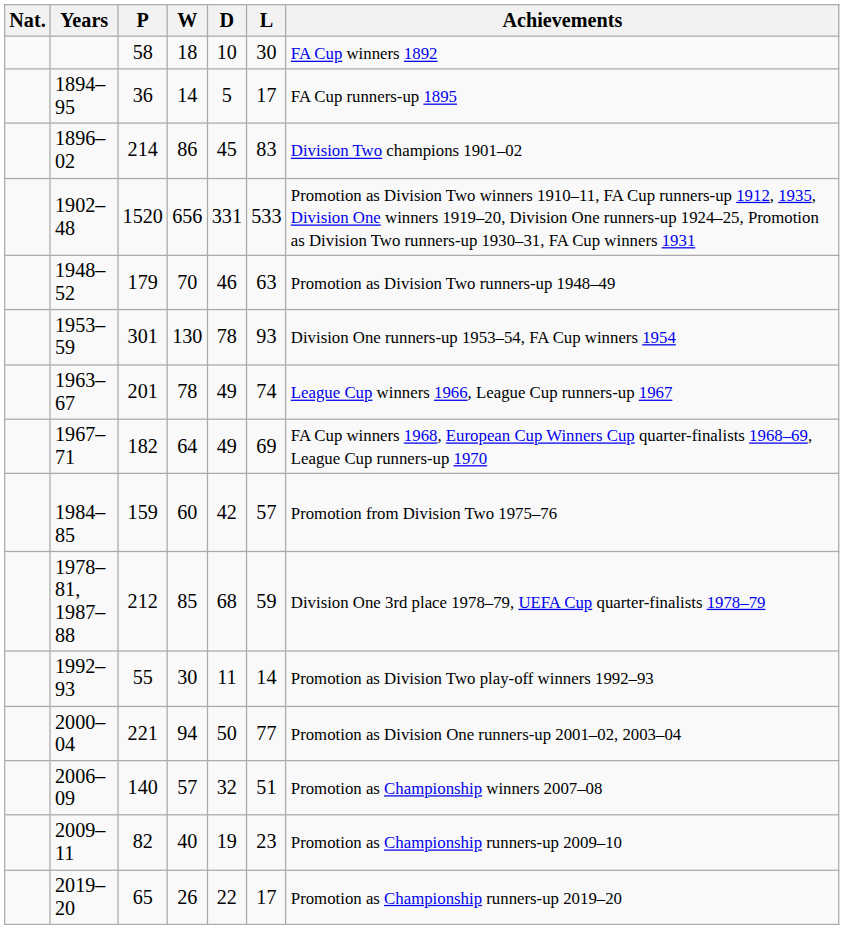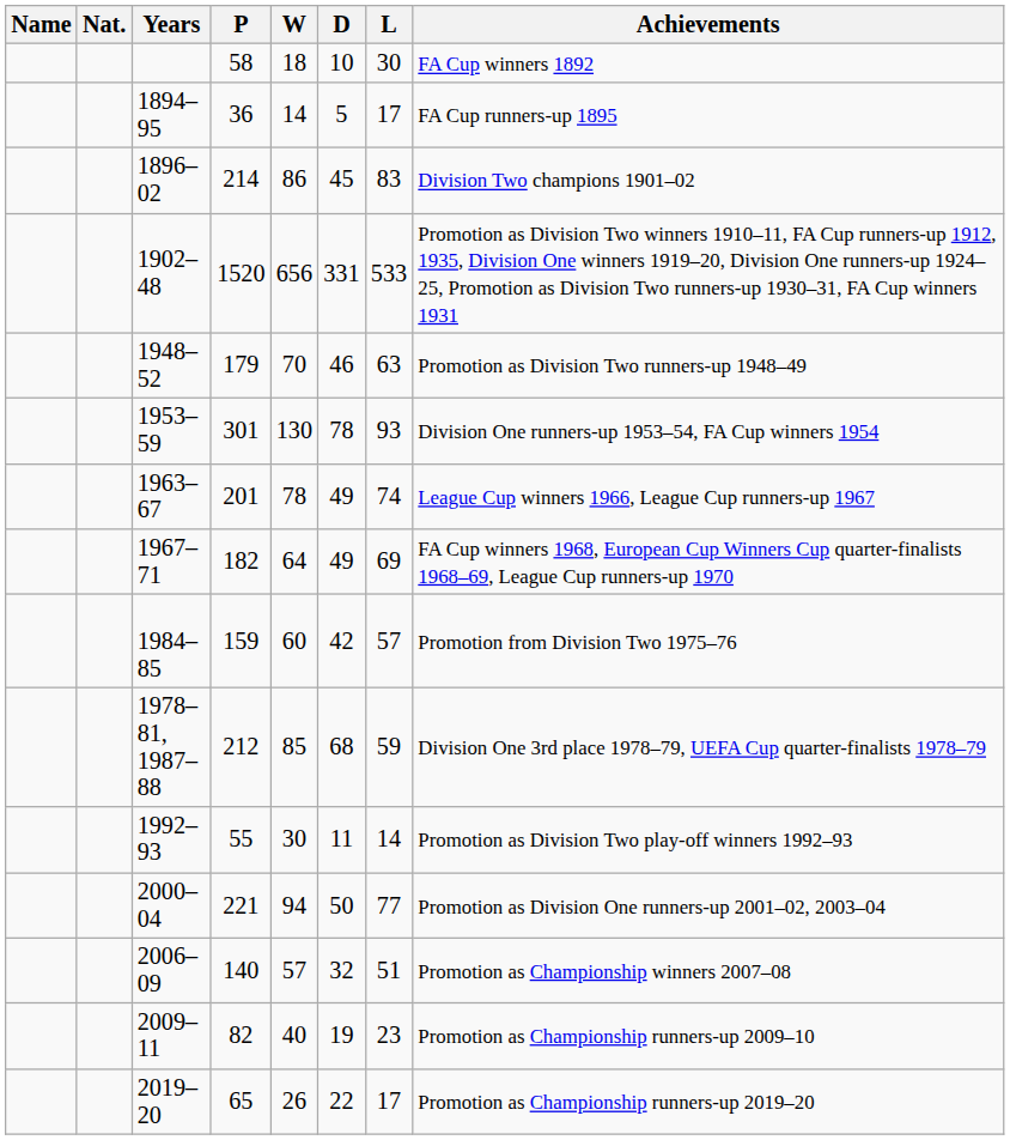 <table class="wikitable sortable"  style="text-align:left; width:75%;">
 <tr style="background:#efefef;">
+<th>Name</th>
 <th class="unsortable">Nat.</th>
 <th>Years</th>
 <th>P</th>
 <th>W</th>
 <th>D</th>
 <th>L</th>
 <th class="unsortable">Achievements</th>
 </tr>
 <tr>
+<td style="white-space:nowrap;"></td>
 <td></td>
 <td></td>
 <td align=center>58</td>
 <td align=center>18</td>
 <td align=center>10</td>
 <td align=center>30</td>
 <td><small><a href='#'>FA Cup</a> winners <a href='#'>1892</a></small></td>
 </tr>
 <tr>
+<td style="white-space:nowrap;"></td>
 <td></td>
 <td>1894–95</td>
 <td align=center>36</td>
 <td align=center>14</td>
 <td align=center>5</td>
 <td align=center>17</td>
 <td><small>FA Cup runners-up <a href='#'>1895</a></small></td>
 </tr>
 <tr>
+<td style="white-space:nowrap;"></td>
 <td></td>
 <td>1896–02</td>
 <td align=center>214</td>
 <td align=center>86</td>
 <td align=center>45</td>
 <td align=center>83</td>
 <td><small><a href='#'>Division Two</a> champions 1901–02</small></td>
 </tr>
 <tr>
+<td style="white-space:nowrap;"></td>
 <td></td>
 <td>1902–48</td>
 <td align=center>1520</td>
 <td align=center>656</td>
 <td align=center>331</td>
 <td align=center>533</td>
 <td><small>Promotion as Division Two winners 1910–11, FA Cup runners-up <a href='#'>1912</a>, <a href='#'>1935</a>, <a href='#'>Division One</a> winners 1919–20, Division One runners-up 1924–25, Promotion as Division Two runners-up 1930–31, FA Cup winners <a href='#'>1931</a></small></td>
 </tr>
 <tr>
+<td style="white-space:nowrap;"></td>
 <td></td>
 <td>1948–52</td>
 <td align=center>179</td>
 <td align=center>70</td>
 <td align=center>46</td>
 <td align=center>63</td>
 <td><small>Promotion as Division Two runners-up 1948–49</small></td>
 </tr>
 <tr>
+<td style="white-space:nowrap;"></td>
 <td></td>
 <td>1953–59</td>
 <td align=center>301</td>
 <td align=center>130</td>
 <td align=center>78</td>
 <td align=center>93</td>
 <td><small>Division One runners-up 1953–54, FA Cup winners <a href='#'>1954</a></small></td>
 </tr>
 <tr>
+<td style="white-space:nowrap;"></td>
 <td></td>
 <td>1963–67</td>
 <td align=center>201</td>
 <td align=center>78</td>
 <td align=center>49</td>
 <td align=center>74</td>
 <td><small><a href='#'>League Cup</a> winners <a href='#'>1966</a>, League Cup runners-up <a href='#'>1967</a></small></td>
 </tr>
 <tr>
+<td style="white-space:nowrap;"></td>
 <td></td>
 <td>1967–71</td>
 <td align=center>182</td>
 <td align=center>64</td>
 <td align=center>49</td>
 <td align=center>69</td>
 <td><small>FA Cup winners <a href='#'>1968</a>, <a href='#'>European Cup Winners Cup</a> quarter-finalists <a href='#'>1968–69</a>, League Cup runners-up <a href='#'>1970</a></small></td>
 </tr>
 <tr>
+<td style="white-space:nowrap;"></td>
 <td></td>
 <td><br>1984–85</td>
 <td align=center>159</td>
 <td align=center>60</td>
 <td align=center>42</td>
 <td align=center>57</td>
 <td><small>Promotion from Division Two 1975–76</small></td>
 </tr>
 <tr>
+<td style="white-space:nowrap;"></td>
 <td></td>
 <td>1978–81,<br>1987–88</td>
 <td align=center>212</td>
 <td align=center>85</td>
 <td align=center>68</td>
 <td align=center>59</td>
 <td><small>Division One 3rd place 1978–79, <a href='#'>UEFA Cup</a> quarter-finalists <a href='#'>1978–79</a></small></td>
 </tr>
 <tr>
+<td style="white-space:nowrap;"></td>
 <td></td>
 <td>1992–93</td>
 <td align=center>55</td>
 <td align=center>30</td>
 <td align=center>11</td>
 <td align=center>14</td>
 <td><small>Promotion as Division Two play-off winners 1992–93</small></td>
 </tr>
 <tr>
+<td style="white-space:nowrap;"></td>
 <td></td>
 <td>2000–04</td>
 <td align=center>221</td>
 <td align=center>94</td>
 <td align=center>50</td>
 <td align=center>77</td>
 <td><small>Promotion as Division One runners-up 2001–02, 2003–04</small></td>
 </tr>
 <tr>
+<td style="white-space:nowrap;"></td>
 <td></td>
 <td>2006–09</td>
 <td align=center>140</td>
 <td align=center>57</td>
 <td align=center>32</td>
 <td align=center>51</td>
 <td><small>Promotion as <a href='#'>Championship</a> winners 2007–08</small></td>
 </tr>
 <tr>
+<td style="white-space:nowrap;"></td>
 <td></td>
 <td>2009–11</td>
 <td align=center>82</td>
 <td align=center>40</td>
 <td align=center>19</td>
 <td align=center>23</td>
 <td><small>Promotion as <a href='#'>Championship</a> runners-up 2009–10</small></td>
 </tr>
 <tr>
+<td style="white-space:nowrap;"></td>
 <td></td>
 <td>2019–20</td>
 <td align=center>65</td>
 <td align=center>26</td>
 <td align=center>22</td>
 <td align=center>17</td>
 <td><small>Promotion as <a href='#'>Championship</a> runners-up 2019–20</small></td>
 </tr>
 </table>
